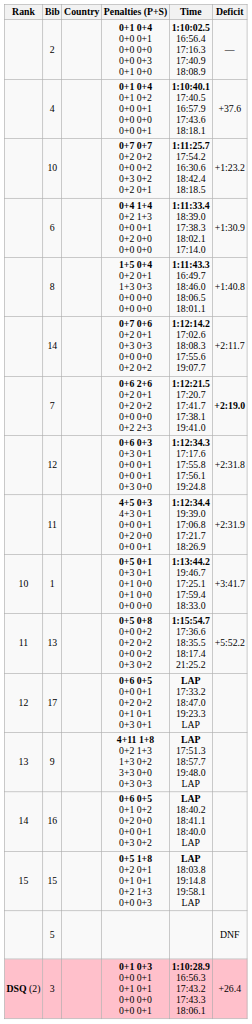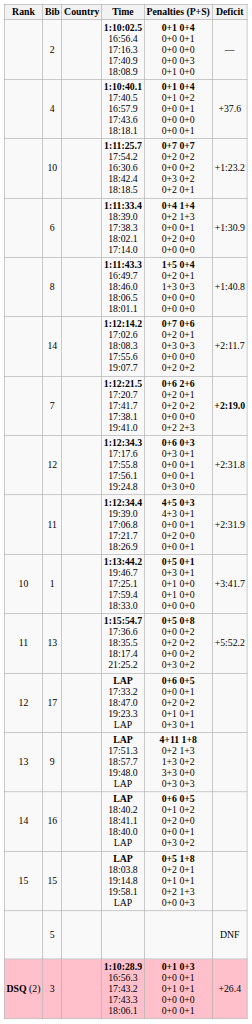 <table class="wikitable sortable" style="text-align:center">
 <tr>
 <th>Rank</th>
 <th>Bib</th>
 <th>Country</th>
+<th>Time</th>
 <th>Penalties (P+S)</th>
-<th>Time</th>
 <th>Deficit</th>
 </tr>
 <tr>
 <td></td>
 <td>2</td>
 <td align=left></td>
+<td><strong>1:10:02.5</strong><br>16:56.4<br>17:16.3<br>17:40.9<br>18:08.9</td>
 <td><strong> 0+1 0+4</strong><br> 0+0 0+1<br>0+0 0+0<br>0+0 0+3<br>0+1 0+0</td>
-<td><strong>1:10:02.5</strong><br>16:56.4<br>17:16.3<br>17:40.9<br>18:08.9</td>
 <td>—</td>
 </tr>
 <tr>
 <td></td>
 <td>4</td>
 <td align=left></td>
+<td><strong>1:10:40.1</strong><br>17:40.5<br>16:57.9<br>17:43.6<br>18:18.1</td>
 <td><strong> 0+1 0+4</strong><br> 0+1 0+2<br>0+0 0+1<br>0+0 0+0<br>0+0 0+1</td>
-<td><strong>1:10:40.1</strong><br>17:40.5<br>16:57.9<br>17:43.6<br>18:18.1</td>
 <td>+37.6</td>
 </tr>
 <tr>
 <td></td>
 <td>10</td>
 <td align=left></td>
+<td><strong>1:11:25.7</strong><br>17:54.2<br>16:30.6<br>18:42.4<br>18:18.5</td>
 <td><strong> 0+7 0+7</strong><br> 0+2 0+2<br>0+0 0+2<br>0+3 0+2<br>0+2 0+1</td>
-<td><strong>1:11:25.7</strong><br>17:54.2<br>16:30.6<br>18:42.4<br>18:18.5</td>
 <td>+1:23.2</td>
 </tr>
 <tr>
 <td></td>
 <td>6</td>
 <td align=left></td>
+<td><strong>1:11:33.4</strong><br>18:39.0<br>17:38.3<br>18:02.1<br>17:14.0</td>
 <td><strong> 0+4 1+4</strong><br> 0+2 1+3<br>0+0 0+1<br>0+2 0+0<br>0+0 0+0</td>
-<td><strong>1:11:33.4</strong><br>18:39.0<br>17:38.3<br>18:02.1<br>17:14.0</td>
 <td>+1:30.9</td>
 </tr>
 <tr>
 <td></td>
 <td>8</td>
 <td align=left></td>
+<td><strong>1:11:43.3</strong><br>16:49.7<br>18:46.0<br>18:06.5<br>18:01.1</td>
 <td><strong> 1+5 0+4</strong><br> 0+2 0+1<br>1+3 0+3<br>0+0 0+0<br>0+0 0+0</td>
-<td><strong>1:11:43.3</strong><br>16:49.7<br>18:46.0<br>18:06.5<br>18:01.1</td>
 <td>+1:40.8</td>
 </tr>
 <tr>
 <td></td>
 <td>14</td>
 <td align=left></td>
+<td><strong>1:12:14.2</strong><br>17:02.6<br>18:08.3<br>17:55.6<br>19:07.7</td>
 <td><strong> 0+7 0+6</strong><br> 0+2 0+1<br>0+3 0+3<br>0+0 0+0<br>0+2 0+2</td>
-<td><strong>1:12:14.2</strong><br>17:02.6<br>18:08.3<br>17:55.6<br>19:07.7</td>
 <td>+2:11.7</td>
 </tr>
 <tr>
 <td></td>
 <td>7</td>
 <td align=left></td>
+<td><strong>1:12:21.5</strong><br>17:20.7<br>17:41.7<br>17:38.1<br>19:41.0</td>
 <td><strong> 0+6 2+6</strong><br> 0+2 0+1<br>0+2 0+2<br>0+0 0+0<br>0+2 2+3</td>
-<td><strong>1:12:21.5</strong><br>17:20.7<br>17:41.7<br>17:38.1<br>19:41.0</td>
 <td><strong>+2:19.0</strong></td>
 </tr>
 <tr>
 <td></td>
 <td>12</td>
 <td align=left></td>
+<td><strong>1:12:34.3</strong><br>17:17.6<br>17:55.8<br>17:56.1<br>19:24.8</td>
 <td><strong> 0+6 0+3</strong><br> 0+3 0+1<br>0+0 0+1<br>0+0 0+1<br>0+3 0+0</td>
-<td><strong>1:12:34.3</strong><br>17:17.6<br>17:55.8<br>17:56.1<br>19:24.8</td>
 <td>+2:31.8</td>
 </tr>
 <tr>
 <td></td>
 <td>11</td>
 <td align=left></td>
+<td><strong>1:12:34.4</strong> <br>19:39.0<br>17:06.8<br>17:21.7<br>18:26.9</td>
 <td><strong> 4+5 0+3</strong><br> 4+3 0+1<br>0+0 0+1<br>0+2 0+0<br>0+0 0+1</td>
-<td><strong>1:12:34.4</strong> <br>19:39.0<br>17:06.8<br>17:21.7<br>18:26.9</td>
 <td>+2:31.9</td>
 </tr>
 <tr>
 <td>10</td>
 <td>1</td>
 <td align=left></td>
+<td><strong>1:13:44.2</strong><br>19:46.7<br>17:25.1<br>17:59.4<br>18:33.0</td>
 <td><strong> 0+5 0+1</strong><br> 0+3 0+1<br>0+1 0+0<br>0+1 0+0<br>0+0 0+0</td>
-<td><strong>1:13:44.2</strong><br>19:46.7<br>17:25.1<br>17:59.4<br>18:33.0</td>
 <td>+3:41.7</td>
 </tr>
 <tr>
 <td>11</td>
 <td>13</td>
 <td align=left></td>
+<td><strong>1:15:54.7</strong><br>17:36.6<br>18:35.5<br>18:17.4<br>21:25.2</td>
 <td><strong> 0+5 0+8</strong><br> 0+0 0+2<br>0+2 0+2<br>0+0 0+2<br>0+3 0+2</td>
-<td><strong>1:15:54.7</strong><br>17:36.6<br>18:35.5<br>18:17.4<br>21:25.2</td>
 <td>+5:52.2</td>
 </tr>
 <tr>
 <td>12</td>
 <td>17</td>
 <td align=left></td>
+<td><strong>LAP</strong><br>17:33.2<br>18:47.0<br>19:23.3<br>LAP</td>
 <td><strong> 0+6 0+5</strong><br> 0+0 0+1<br>0+2 0+2<br>0+1 0+1<br>0+3 0+1</td>
-<td><strong>LAP</strong><br>17:33.2<br>18:47.0<br>19:23.3<br>LAP</td>
 <td></td>
 </tr>
 <tr>
 <td>13</td>
 <td>9</td>
 <td align=left></td>
+<td><strong>LAP</strong><br>17:51.3<br>18:57.7<br>19:48.0<br>LAP</td>
 <td><strong> 4+11 1+8</strong><br> 0+2 1+3<br>1+3 0+2<br>3+3 0+0<br>0+3 0+3</td>
-<td><strong>LAP</strong><br>17:51.3<br>18:57.7<br>19:48.0<br>LAP</td>
 <td></td>
 </tr>
 <tr>
 <td>14</td>
 <td>16</td>
 <td align=left></td>
+<td><strong>LAP</strong><br>18:40.2<br>18:41.1<br>18:40.0<br>LAP</td>
 <td><strong> 0+6 0+5</strong><br> 0+1 0+2<br>0+2 0+0<br>0+0 0+1<br>0+3 0+2</td>
-<td><strong>LAP</strong><br>18:40.2<br>18:41.1<br>18:40.0<br>LAP</td>
 <td></td>
 </tr>
 <tr>
 <td>15</td>
 <td>15</td>
 <td align=left></td>
+<td><strong>LAP</strong><br>18:03.8<br>19:14.8<br>19:58.1<br>LAP</td>
 <td><strong> 0+5 1+8</strong><br> 0+2 0+1<br>0+1 0+1<br>0+2 1+3<br>0+0 0+3</td>
-<td><strong>LAP</strong><br>18:03.8<br>19:14.8<br>19:58.1<br>LAP</td>
 <td></td>
 </tr>
 <tr>
 <td></td>
 <td>5</td>
 <td align=left></td>
+<td><br><br><br><br></td>
 <td><br> <br><br><br></td>
-<td><br><br><br><br></td>
 <td>DNF</td>
 </tr>
 <tr bgcolor=pink>
 <td><strong>DSQ</strong> (2)</td>
 <td>3</td>
 <td align=left></td>
+<td><strong>1:10:28.9</strong><br>16:56.3<br>17:43.2<br>17:43.3<br>18:06.1</td>
 <td><strong> 0+1 0+3</strong><br> 0+0 0+1<br>0+1 0+1<br>0+0 0+0<br>0+0 0+1</td>
-<td><strong>1:10:28.9</strong><br>16:56.3<br>17:43.2<br>17:43.3<br>18:06.1</td>
 <td>+26.4</td>
 </tr>
 </table>
